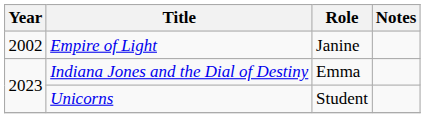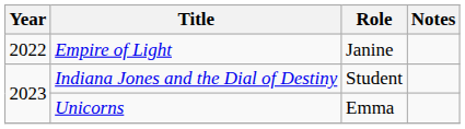 <table class="wikitable sortable">
 <tr>
 <th>Year</th>
 <th>Title</th>
 <th>Role</th>
 <th class="unsortable">Notes</th>
 </tr>
 <tr>
-<td>2002</td>
+<td>2022</td>
 <td><em><a href='#'>Empire of Light</a></em></td>
 <td>Janine</td>
 <td></td>
 </tr>
 <tr>
 <td rowspan="2">2023</td>
 <td><em><a href='#'>Indiana Jones and the Dial of Destiny</a></em></td>
-<td>Emma</td>
+<td>Student</td>
 <td></td>
 </tr>
 <tr>
 <td><em><a href='#'>Unicorns</a></em></td>
-<td>Student</td>
+<td>Emma</td>
 <td></td>
 </tr>
 <tr>
 </tr>
 </table>
